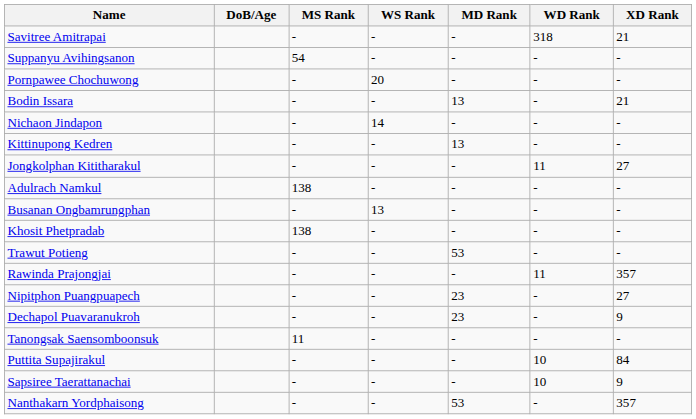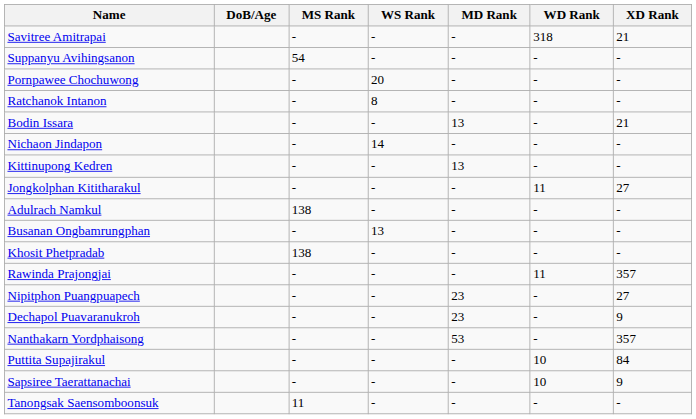 <table class="wikitable"  style="width:800px; font-size:95%;">
 <tr>
 <th align="left">Name</th>
 <th align="left">DoB/Age</th>
 <th align="left">MS Rank</th>
 <th align="left">WS Rank</th>
 <th align="left">MD Rank</th>
 <th align="left">WD Rank</th>
 <th align="left">XD Rank</th>
 </tr>
 <tr>
 <td><a href='#'>Savitree Amitrapai</a></td>
 <td></td>
 <td>-</td>
 <td>-</td>
 <td>-</td>
 <td>318</td>
 <td>21</td>
 </tr>
 <tr>
 <td><a href='#'>Suppanyu Avihingsanon</a></td>
 <td></td>
 <td>54</td>
 <td>-</td>
 <td>-</td>
 <td>-</td>
 <td>-</td>
 </tr>
 <tr>
 <td><a href='#'>Pornpawee Chochuwong</a></td>
 <td></td>
 <td>-</td>
 <td>20</td>
+<td>-</td>
+<td>-</td>
+<td>-</td>
+</tr>
+<tr>
+<td><a href='#'>Ratchanok Intanon</a></td>
+<td></td>
+<td>-</td>
+<td>8</td>
 <td>-</td>
 <td>-</td>
 <td>-</td>
 </tr>
 <tr>
 <td><a href='#'>Bodin Issara</a></td>
 <td></td>
 <td>-</td>
 <td>-</td>
 <td>13</td>
 <td>-</td>
 <td>21</td>
 </tr>
 <tr>
 <td><a href='#'>Nichaon Jindapon</a></td>
 <td></td>
 <td>-</td>
 <td>14</td>
 <td>-</td>
 <td>-</td>
 <td>-</td>
 </tr>
 <tr>
 <td><a href='#'>Kittinupong Kedren</a></td>
 <td></td>
 <td>-</td>
 <td>-</td>
 <td>13</td>
 <td>-</td>
 <td>-</td>
 </tr>
 <tr>
 <td><a href='#'>Jongkolphan Kititharakul</a></td>
 <td></td>
 <td>-</td>
 <td>-</td>
 <td>-</td>
 <td>11</td>
 <td>27</td>
 </tr>
 <tr>
 <td><a href='#'>Adulrach Namkul</a></td>
 <td></td>
 <td>138</td>
 <td>-</td>
 <td>-</td>
 <td>-</td>
 <td>-</td>
 </tr>
 <tr>
 <td><a href='#'>Busanan Ongbamrungphan</a></td>
 <td></td>
 <td>-</td>
 <td>13</td>
 <td>-</td>
 <td>-</td>
 <td>-</td>
 </tr>
 <tr>
 <td><a href='#'>Khosit Phetpradab</a></td>
 <td></td>
 <td>138</td>
 <td>-</td>
 <td>-</td>
 <td>-</td>
 <td>-</td>
 </tr>
 <tr>
-<td><a href='#'>Trawut Potieng</a></td>
-<td></td>
-<td>-</td>
-<td>-</td>
-<td>53</td>
-<td>-</td>
-<td>-</td>
-</tr>
-<tr>
 <td><a href='#'>Rawinda Prajongjai</a></td>
 <td></td>
 <td>-</td>
 <td>-</td>
 <td>-</td>
 <td>11</td>
 <td>357</td>
 </tr>
 <tr>
 <td><a href='#'>Nipitphon Puangpuapech</a></td>
 <td></td>
 <td>-</td>
 <td>-</td>
 <td>23</td>
 <td>-</td>
 <td>27</td>
 </tr>
 <tr>
 <td><a href='#'>Dechapol Puavaranukroh</a></td>
 <td></td>
 <td>-</td>
 <td>-</td>
 <td>23</td>
 <td>-</td>
 <td>9</td>
 </tr>
 <tr>
-<td><a href='#'>Tanongsak Saensomboonsuk</a></td>
+<td><a href='#'>Nanthakarn Yordphaisong</a></td>
 <td></td>
-<td>11</td>
 <td>-</td>
 <td>-</td>
+<td>53</td>
 <td>-</td>
-<td>-</td>
+<td>357</td>
 </tr>
 <tr>
 <td><a href='#'>Puttita Supajirakul</a></td>
 <td></td>
 <td>-</td>
 <td>-</td>
 <td>-</td>
 <td>10</td>
 <td>84</td>
 </tr>
 <tr>
 <td><a href='#'>Sapsiree Taerattanachai</a></td>
 <td></td>
 <td>-</td>
 <td>-</td>
 <td>-</td>
 <td>10</td>
 <td>9</td>
 </tr>
 <tr>
-<td><a href='#'>Nanthakarn Yordphaisong</a></td>
+<td><a href='#'>Tanongsak Saensomboonsuk</a></td>
 <td></td>
+<td>11</td>
 <td>-</td>
 <td>-</td>
-<td>53</td>
 <td>-</td>
-<td>357</td>
+<td>-</td>
 </tr>
 </table>
